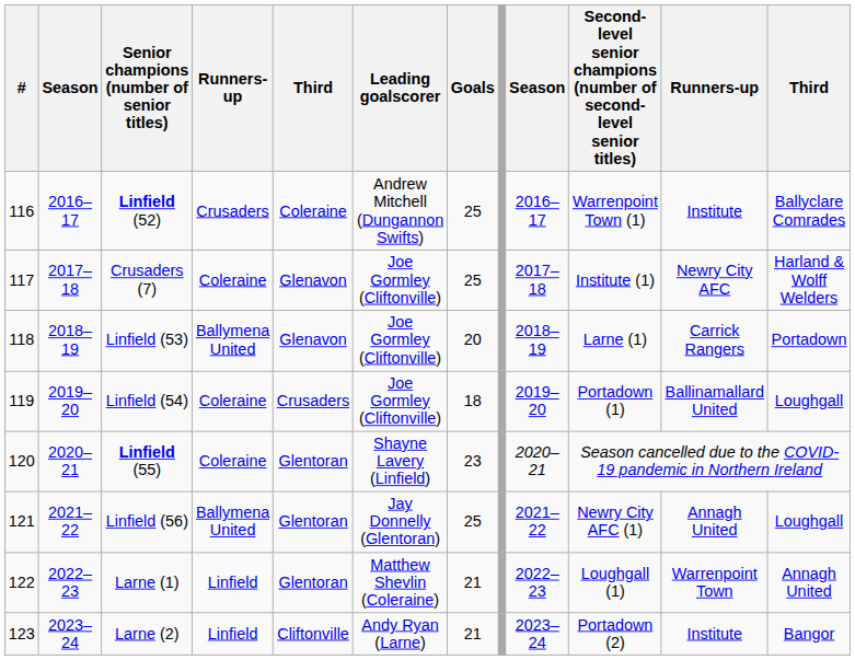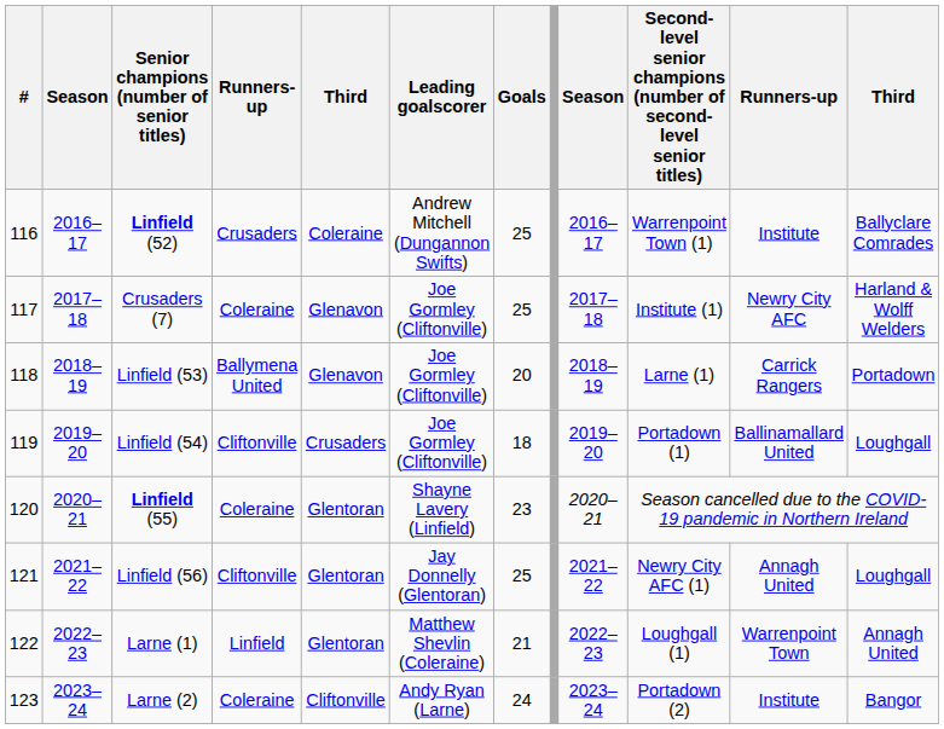 <table class="wikitable collapsible" style="text-align: center">
 <tr>
 <th>#</th>
 <th>Season</th>
 <th>Senior champions<br>(number of senior titles)</th>
 <th>Runners-up</th>
 <th>Third</th>
 <th>Leading goalscorer</th>
 <th>Goals</th>
 <th style="background-color:#A9A9A9"></th>
 <th>Season</th>
 <th>Second-level senior champions<br>(number of second-level senior titles)</th>
 <th>Runners-up</th>
 <th>Third</th>
 </tr>
 <tr>
 <td>116</td>
 <td><a href='#'>2016–17</a></td>
 <td><strong><a href='#'>Linfield</a></strong> (52)</td>
 <td><a href='#'>Crusaders</a></td>
 <td><a href='#'>Coleraine</a></td>
 <td>Andrew Mitchell (<a href='#'>Dungannon Swifts</a>)</td>
 <td>25</td>
 <td style="background-color:#A9A9A9"></td>
 <td><a href='#'>2016–17</a></td>
 <td><a href='#'>Warrenpoint Town</a> (1)</td>
 <td><a href='#'>Institute</a></td>
 <td><a href='#'>Ballyclare Comrades</a></td>
 </tr>
 <tr>
 <td>117</td>
 <td><a href='#'>2017–18</a></td>
 <td><a href='#'>Crusaders</a> (7)</td>
 <td><a href='#'>Coleraine</a></td>
 <td><a href='#'>Glenavon</a></td>
 <td><a href='#'>Joe Gormley</a> (<a href='#'>Cliftonville</a>)</td>
 <td>25</td>
 <td style="background-color:#A9A9A9"></td>
 <td><a href='#'>2017–18</a></td>
 <td><a href='#'>Institute</a> (1)</td>
 <td><a href='#'>Newry City AFC</a></td>
 <td><a href='#'>Harland & Wolff Welders</a></td>
 </tr>
 <tr>
 <td>118</td>
 <td><a href='#'>2018–19</a></td>
 <td><a href='#'>Linfield</a> (53)</td>
 <td><a href='#'>Ballymena United</a></td>
 <td><a href='#'>Glenavon</a></td>
 <td><a href='#'>Joe Gormley</a> (<a href='#'>Cliftonville</a>)</td>
 <td>20</td>
 <td style="background-color:#A9A9A9"></td>
 <td><a href='#'>2018–19</a></td>
 <td><a href='#'>Larne</a> (1)</td>
 <td><a href='#'>Carrick Rangers</a></td>
 <td><a href='#'>Portadown</a></td>
 </tr>
 <tr>
 <td>119</td>
 <td><a href='#'>2019–20</a></td>
 <td><a href='#'>Linfield</a> (54)</td>
-<td><a href='#'>Coleraine</a></td>
+<td><a href='#'>Cliftonville</a></td>
 <td><a href='#'>Crusaders</a></td>
 <td><a href='#'>Joe Gormley</a> (<a href='#'>Cliftonville</a>)</td>
 <td>18</td>
 <td style="background-color:#A9A9A9"></td>
 <td><a href='#'>2019–20</a></td>
 <td><a href='#'>Portadown</a> (1)</td>
 <td><a href='#'>Ballinamallard United</a></td>
 <td><a href='#'>Loughgall</a></td>
 </tr>
 <tr>
 <td>120</td>
 <td><a href='#'>2020–21</a></td>
 <td><strong><a href='#'>Linfield</a></strong> (55)</td>
 <td><a href='#'>Coleraine</a></td>
 <td><a href='#'>Glentoran</a></td>
 <td><a href='#'>Shayne Lavery</a> (<a href='#'>Linfield</a>)</td>
 <td>23</td>
 <td style="background-color:#A9A9A9"></td>
 <td><em>2020–21</em></td>
 <td colspan="3"><em>Season cancelled due to the <a href='#'>COVID-19 pandemic in Northern Ireland</a></em></td>
 </tr>
 <tr>
 <td>121</td>
 <td><a href='#'>2021–22</a></td>
 <td><a href='#'>Linfield</a> (56)</td>
-<td><a href='#'>Ballymena United</a></td>
+<td><a href='#'>Cliftonville</a></td>
 <td><a href='#'>Glentoran</a></td>
 <td><a href='#'>Jay Donnelly</a> (<a href='#'>Glentoran</a>)</td>
 <td>25</td>
 <td style="background-color:#A9A9A9"></td>
 <td><a href='#'>2021–22</a></td>
 <td><a href='#'>Newry City AFC</a> (1)</td>
 <td><a href='#'>Annagh United</a></td>
 <td><a href='#'>Loughgall</a></td>
 </tr>
 <tr>
 <td>122</td>
 <td><a href='#'>2022–23</a></td>
 <td><a href='#'>Larne</a> (1)</td>
 <td><a href='#'>Linfield</a></td>
 <td><a href='#'>Glentoran</a></td>
 <td><a href='#'>Matthew Shevlin</a> (<a href='#'>Coleraine</a>)</td>
 <td>21</td>
 <td style="background-color:#A9A9A9"></td>
 <td><a href='#'>2022–23</a></td>
 <td><a href='#'>Loughgall</a> (1)</td>
 <td><a href='#'>Warrenpoint Town</a></td>
 <td><a href='#'> Annagh United</a></td>
 </tr>
 <tr>
 <td>123</td>
 <td><a href='#'>2023–24</a></td>
 <td><a href='#'>Larne</a> (2)</td>
-<td><a href='#'>Linfield</a></td>
+<td><a href='#'>Coleraine</a></td>
 <td><a href='#'>Cliftonville</a></td>
 <td><a href='#'>Andy Ryan</a> (<a href='#'>Larne</a>)</td>
-<td>21</td>
+<td>24</td>
 <td style="background-color:#A9A9A9"></td>
 <td><a href='#'>2023–24</a></td>
 <td><a href='#'>Portadown</a> (2)</td>
 <td><a href='#'>Institute</a></td>
 <td><a href='#'> Bangor</a></td>
 </tr>
 </table>
